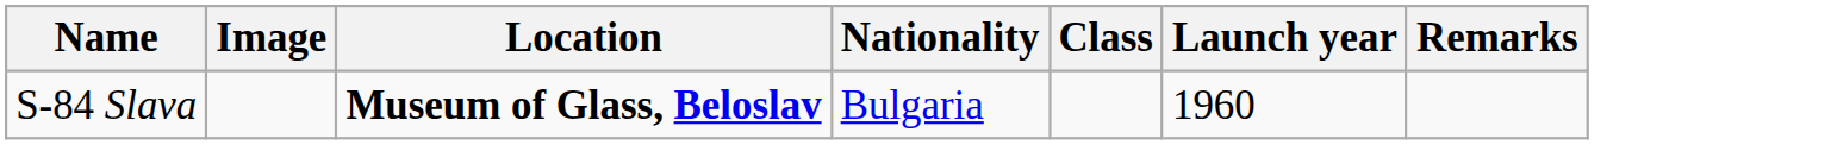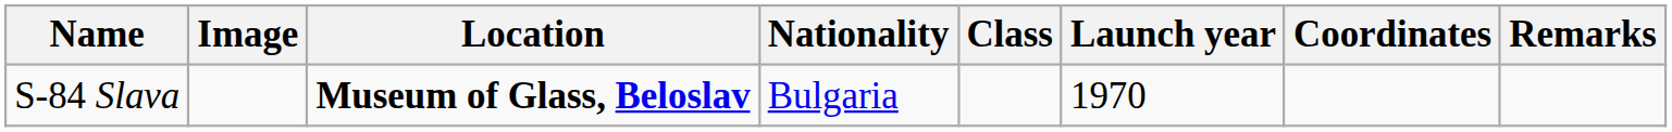 <table class="wikitable">
 <tr>
 <th>Name</th>
 <th>Image</th>
 <th>Location</th>
 <th>Nationality</th>
 <th>Class</th>
 <th>Launch year</th>
+<th>Coordinates</th>
 <th>Remarks</th>
 </tr>
 <tr>
 <td>S-84 <em>Slava</em></td>
 <td></td>
 <td><strong>Museum of Glass, <a href='#'>Beloslav</a></strong></td>
 <td> <a href='#'>Bulgaria</a></td>
 <td></td>
-<td>1960</td>
+<td>1970</td>
+<td></td>
 <td></td>
 </tr>
 </table>
